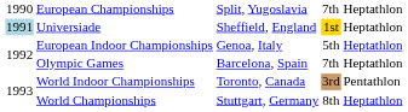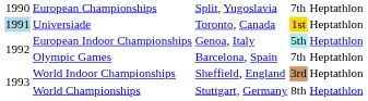 <table>
 <tr>
 <td>1990</td>
 <td><a href='#'>European Championships</a></td>
 <td><a href='#'>Split</a>, <a href='#'>Yugoslavia</a></td>
 <td>7th</td>
 <td>Heptathlon</td>
 </tr>
 <tr>
 <td style="background: lightblue;">1991</td>
 <td><a href='#'>Universiade</a></td>
-<td><a href='#'>Sheffield</a>, <a href='#'>England</a></td>
+<td><a href='#'>Toronto</a>, <a href='#'>Canada</a></td>
 <td bgcolor="gold" align="center">1st</td>
 <td>Heptathlon</td>
 </tr>
 <tr>
 <td rowspan=2>1992</td>
 <td><a href='#'>European Indoor Championships</a></td>
 <td><a href='#'>Genoa</a>, <a href='#'>Italy</a></td>
-<td align="center">5th</td>
+<td align="center" style="background: paleturquoise;">5th</td>
 <td><a href='#'>Heptathlon</a></td>
 </tr>
 <tr>
 <td><a href='#'>Olympic Games</a></td>
 <td><a href='#'>Barcelona</a>, <a href='#'>Spain</a></td>
 <td>7th</td>
 <td>Heptathlon</td>
 </tr>
 <tr>
 <td rowspan=2>1993</td>
 <td><a href='#'>World Indoor Championships</a></td>
-<td><a href='#'>Toronto</a>, <a href='#'>Canada</a></td>
+<td><a href='#'>Sheffield</a>, <a href='#'>England</a></td>
 <td bgcolor="cc9966" align="center">3rd</td>
-<td>Pentathlon</td>
+<td>Heptathlon</td>
 </tr>
 <tr>
 <td><a href='#'>World Championships</a></td>
 <td><a href='#'>Stuttgart</a>, <a href='#'>Germany</a></td>
 <td align="center">8th</td>
 <td><a href='#'>Heptathlon</a></td>
 </tr>
 </table>
